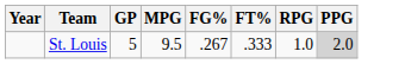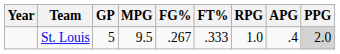 <table class="wikitable sortable" style="font-size:95%; text-align:right;">
 <tr>
 <th>Year</th>
 <th>Team</th>
 <th>GP</th>
 <th>MPG</th>
 <th>FG%</th>
 <th>FT%</th>
 <th>RPG</th>
+<th>APG</th>
 <th>PPG</th>
 </tr>
 <tr>
 <td style="text-align:left;"></td>
 <td style="text-align:left;"><a href='#'>St. Louis</a></td>
 <td>5</td>
 <td>9.5</td>
 <td>.267</td>
 <td>.333</td>
 <td>1.0</td>
+<td>.4</td>
 <td style="background: lightgrey;">2.0</td>
 </tr>
 </table>
